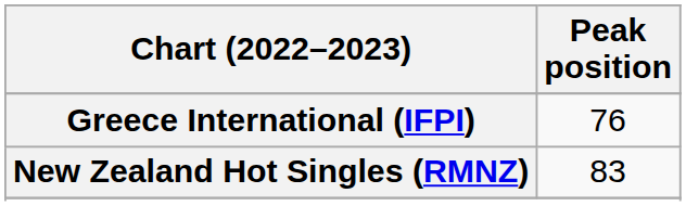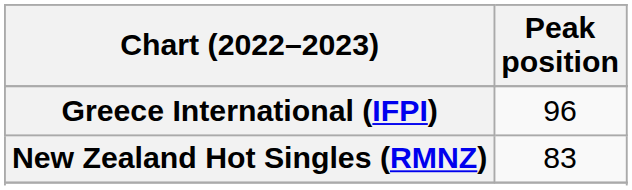 <table class="wikitable sortable plainrowheaders" style="text-align:center">
 <tr>
 <th scope="col">Chart (2022–2023)</th>
 <th scope="col">Peak<br>position</th>
 </tr>
 <tr>
 </tr>
 <tr>
 </tr>
 <tr>
 <th scope="row">Greece International (<a href='#'>IFPI</a>)</th>
-<td>76</td>
+<td>96</td>
 </tr>
 <tr>
 <th scope="row">New Zealand Hot Singles (<a href='#'>RMNZ</a>)</th>
 <td>83</td>
 </tr>
 <tr>
 </tr>
 <tr>
 </tr>
 <tr>
 </tr>
 <tr>
 </tr>
 </table>
